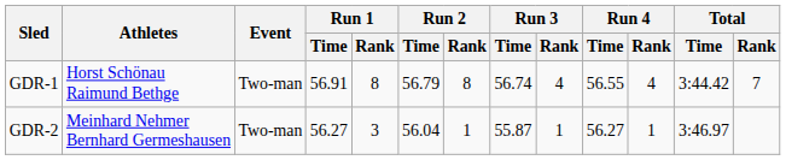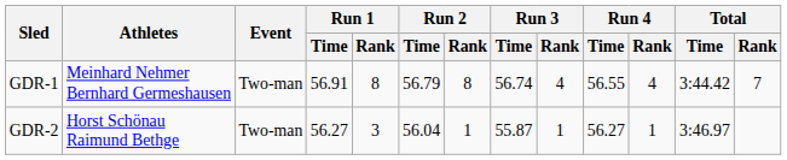 <table class="wikitable" border="1" style="font-size:90%">
 <tr>
 <th rowspan="2">Sled</th>
 <th rowspan="2">Athletes</th>
 <th rowspan="2">Event</th>
 <th colspan="2">Run 1</th>
 <th colspan="2">Run 2</th>
 <th colspan="2">Run 3</th>
 <th colspan="2">Run 4</th>
 <th colspan="2">Total</th>
 </tr>
 <tr>
 <th>Time</th>
 <th>Rank</th>
 <th>Time</th>
 <th>Rank</th>
 <th>Time</th>
 <th>Rank</th>
 <th>Time</th>
 <th>Rank</th>
 <th>Time</th>
 <th>Rank</th>
 </tr>
 <tr>
 <td align="center">GDR-1</td>
-<td><a href='#'>Horst Schönau</a><br><a href='#'>Raimund Bethge</a></td>
+<td><a href='#'>Meinhard Nehmer</a><br><a href='#'>Bernhard Germeshausen</a></td>
 <td>Two-man</td>
 <td align="center">56.91</td>
 <td align="center">8</td>
 <td align="center">56.79</td>
 <td align="center">8</td>
 <td align="center">56.74</td>
 <td align="center">4</td>
 <td align="center">56.55</td>
 <td align="center">4</td>
 <td align="center">3:44.42</td>
 <td align="center">7</td>
 </tr>
 <tr>
 <td align="center">GDR-2</td>
-<td><a href='#'>Meinhard Nehmer</a><br><a href='#'>Bernhard Germeshausen</a></td>
+<td><a href='#'>Horst Schönau</a><br><a href='#'>Raimund Bethge</a></td>
 <td>Two-man</td>
 <td align="center">56.27</td>
 <td align="center">3</td>
 <td align="center">56.04</td>
 <td align="center">1</td>
 <td align="center">55.87</td>
 <td align="center">1</td>
 <td align="center">56.27</td>
 <td align="center">1</td>
 <td align="center">3:46.97</td>
 <td align="center"></td>
 </tr>
 </table>
